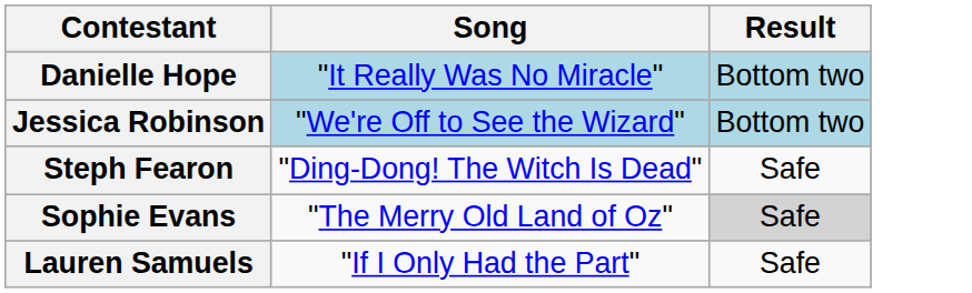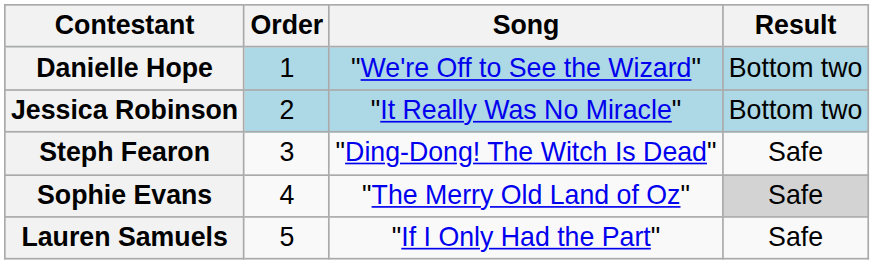 <table class="wikitable plainrowheaders" style="text-align:center;">
 <tr>
 <th scope="col">Contestant</th>
+<th scope="col">Order</th>
 <th scope="col">Song</th>
 <th scope="col">Result</th>
 </tr>
 <tr style="background:lightblue;">
 <th scope="row">Danielle Hope</th>
-<td>"<a href='#'>It Really Was No Miracle</a>"</td>
+<td>1</td>
+<td>"<a href='#'>We're Off to See the Wizard</a>"</td>
 <td>Bottom two</td>
 </tr>
 <tr style = "background:lightblue">
 <th scope="row">Jessica Robinson</th>
-<td>"<a href='#'>We're Off to See the Wizard</a>"</td>
+<td>2</td>
+<td>"<a href='#'>It Really Was No Miracle</a>"</td>
 <td>Bottom two</td>
 </tr>
 <tr>
 <th scope="row">Steph Fearon</th>
+<td>3</td>
 <td>"<a href='#'>Ding-Dong! The Witch Is Dead</a>"</td>
 <td>Safe</td>
 </tr>
 <tr>
 <th scope="row">Sophie Evans</th>
+<td>4</td>
 <td>"<a href='#'>The Merry Old Land of Oz</a>"</td>
 <td style="background: lightgrey;">Safe</td>
 </tr>
 <tr>
 <th scope="row">Lauren Samuels</th>
+<td>5</td>
 <td>"<a href='#'>If I Only Had the Part</a>"</td>
 <td>Safe</td>
 </tr>
 </table>
